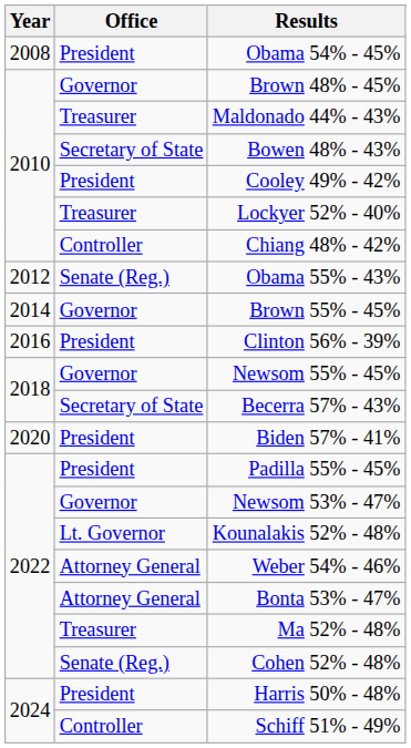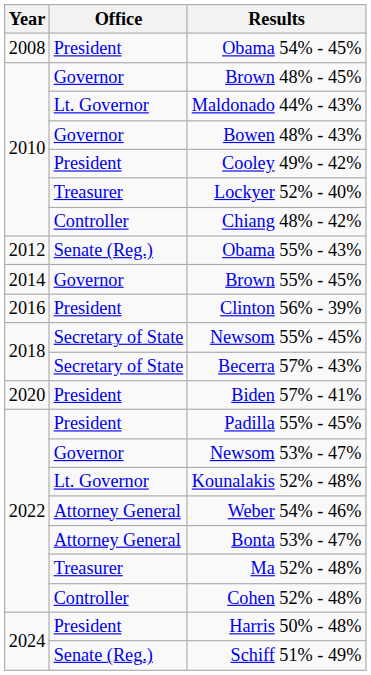 <table class=wikitable>
 <tr>
 <th>Year</th>
 <th>Office</th>
 <th>Results</th>
 </tr>
 <tr>
 <td>2008</td>
 <td><a href='#'>President</a></td>
 <td align="right" ><a href='#'>Obama</a> 54% - 45%</td>
 </tr>
 <tr>
 <td rowspan=6>2010</td>
 <td><a href='#'>Governor</a></td>
 <td align="right" ><a href='#'>Brown</a> 48% - 45%</td>
 </tr>
 <tr>
-<td><a href='#'>Treasurer</a></td>
+<td><a href='#'>Lt. Governor</a></td>
 <td align="right" ><a href='#'>Maldonado</a> 44% - 43%</td>
 </tr>
 <tr>
-<td><a href='#'>Secretary of State</a></td>
+<td><a href='#'>Governor</a></td>
 <td align="right" ><a href='#'>Bowen</a> 48% - 43%</td>
 </tr>
 <tr>
 <td><a href='#'>President</a></td>
 <td align="right" ><a href='#'>Cooley</a> 49% - 42%</td>
 </tr>
 <tr>
 <td><a href='#'>Treasurer</a></td>
 <td align="right" ><a href='#'>Lockyer</a> 52% - 40%</td>
 </tr>
 <tr>
 <td><a href='#'>Controller</a></td>
 <td align="right" ><a href='#'>Chiang</a> 48% - 42%</td>
 </tr>
 <tr>
 <td>2012</td>
 <td><a href='#'>Senate (Reg.)</a></td>
 <td align="right" ><a href='#'>Obama</a> 55% - 43%</td>
 </tr>
 <tr>
 <td>2014</td>
 <td><a href='#'>Governor</a></td>
 <td align="right" ><a href='#'>Brown</a> 55% - 45%</td>
 </tr>
 <tr>
 <td>2016</td>
 <td><a href='#'>President</a></td>
 <td align="right" ><a href='#'>Clinton</a> 56% - 39%</td>
 </tr>
 <tr>
 <td rowspan=2>2018</td>
-<td><a href='#'>Governor</a></td>
+<td><a href='#'>Secretary of State</a></td>
 <td align="right" ><a href='#'>Newsom</a> 55% - 45%</td>
 </tr>
 <tr>
 <td><a href='#'>Secretary of State</a></td>
 <td align="right" ><a href='#'>Becerra</a> 57% - 43%</td>
 </tr>
 <tr>
 <td>2020</td>
 <td><a href='#'>President</a></td>
 <td align="right" ><a href='#'>Biden</a> 57% - 41%</td>
 </tr>
 <tr>
 <td rowspan=7>2022</td>
 <td><a href='#'>President</a></td>
 <td align="right" ><a href='#'>Padilla</a> 55% - 45%</td>
 </tr>
 <tr>
 <td><a href='#'>Governor</a></td>
 <td align="right" ><a href='#'>Newsom</a> 53% - 47%</td>
 </tr>
 <tr>
 <td><a href='#'>Lt. Governor</a></td>
 <td align="right" ><a href='#'>Kounalakis</a> 52% - 48%</td>
 </tr>
 <tr>
 <td><a href='#'>Attorney General</a></td>
 <td align="right" ><a href='#'>Weber</a> 54% - 46%</td>
 </tr>
 <tr>
 <td><a href='#'>Attorney General</a></td>
 <td align="right" ><a href='#'>Bonta</a> 53% - 47%</td>
 </tr>
 <tr>
 <td><a href='#'>Treasurer</a></td>
 <td align="right" ><a href='#'>Ma</a> 52% - 48%</td>
 </tr>
 <tr>
-<td><a href='#'>Senate (Reg.)</a></td>
+<td><a href='#'>Controller</a></td>
 <td align="right" ><a href='#'>Cohen</a> 52% - 48%</td>
 </tr>
 <tr>
 <td rowspan=2>2024</td>
 <td><a href='#'>President</a></td>
 <td align="right" ><a href='#'>Harris</a> 50% - 48%</td>
 </tr>
 <tr>
-<td><a href='#'>Controller</a></td>
+<td><a href='#'>Senate (Reg.)</a></td>
 <td align="right" ><a href='#'>Schiff</a> 51% - 49%</td>
 </tr>
 </table>
